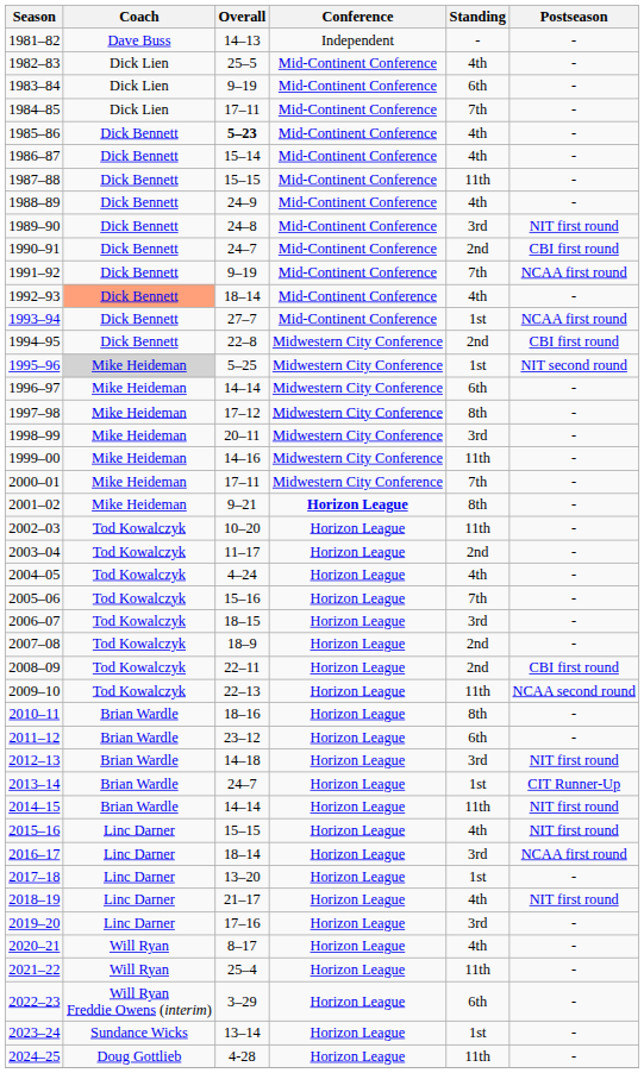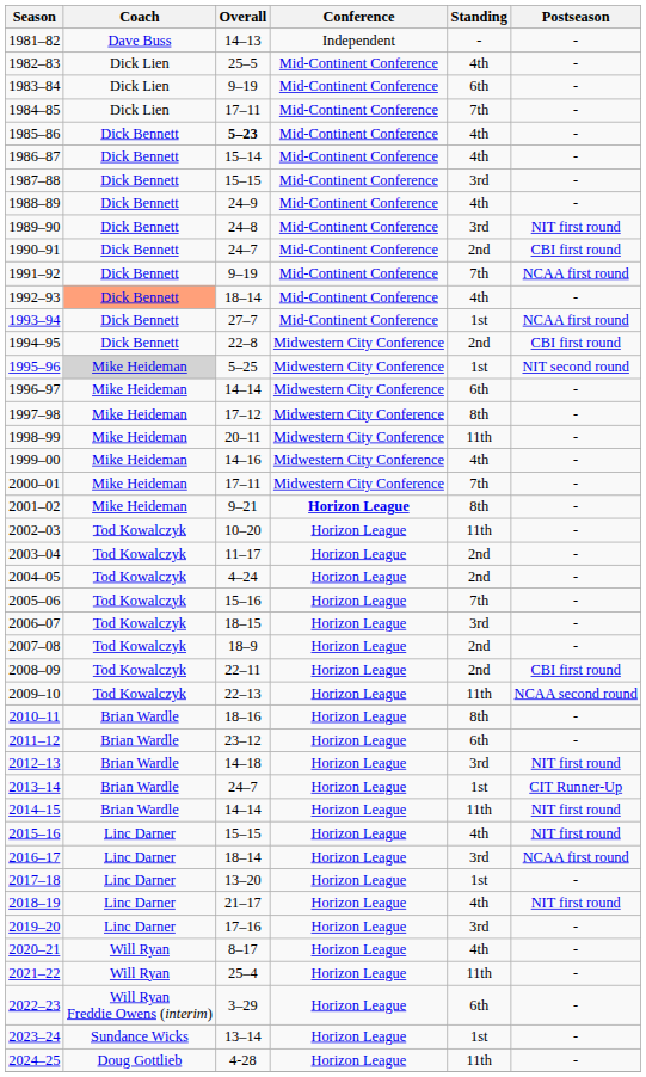 <table class="wikitable">
 <tr>
 <th>Season</th>
 <th>Coach</th>
 <th>Overall</th>
 <th>Conference</th>
 <th>Standing</th>
 <th>Postseason</th>
 </tr>
 <tr align="center">
 <td>1981–82</td>
 <td><a href='#'>Dave Buss</a></td>
 <td>14–13</td>
 <td>Independent</td>
 <td>-</td>
 <td>-</td>
 </tr>
 <tr align="center">
 <td>1982–83</td>
 <td>Dick Lien</td>
 <td>25–5</td>
 <td><a href='#'>Mid-Continent Conference</a></td>
 <td>4th</td>
 <td>-</td>
 </tr>
 <tr align="center">
 <td>1983–84</td>
 <td>Dick Lien</td>
 <td>9–19</td>
 <td><a href='#'>Mid-Continent Conference</a></td>
 <td>6th</td>
 <td>-</td>
 </tr>
 <tr align="center">
 <td>1984–85</td>
 <td>Dick Lien</td>
 <td>17–11</td>
 <td><a href='#'>Mid-Continent Conference</a></td>
 <td>7th</td>
 <td>-</td>
 </tr>
 <tr align="center">
 <td>1985–86</td>
 <td><a href='#'>Dick Bennett</a></td>
 <td><strong>5–23</strong></td>
 <td><a href='#'>Mid-Continent Conference</a></td>
 <td>4th</td>
 <td>-</td>
 </tr>
 <tr align="center">
 <td>1986–87</td>
 <td><a href='#'>Dick Bennett</a></td>
 <td>15–14</td>
 <td><a href='#'>Mid-Continent Conference</a></td>
 <td>4th</td>
 <td>-</td>
 </tr>
 <tr align="center">
 <td>1987–88</td>
 <td><a href='#'>Dick Bennett</a></td>
 <td>15–15</td>
 <td><a href='#'>Mid-Continent Conference</a></td>
-<td>11th</td>
+<td>3rd</td>
 <td>-</td>
 </tr>
 <tr align="center">
 <td>1988–89</td>
 <td><a href='#'>Dick Bennett</a></td>
 <td>24–9</td>
 <td><a href='#'>Mid-Continent Conference</a></td>
 <td>4th</td>
 <td>-</td>
 </tr>
 <tr align="center">
 <td>1989–90</td>
 <td><a href='#'>Dick Bennett</a></td>
 <td>24–8</td>
 <td><a href='#'>Mid-Continent Conference</a></td>
 <td>3rd</td>
 <td><a href='#'>NIT first round</a></td>
 </tr>
 <tr align="center">
 <td>1990–91</td>
 <td><a href='#'>Dick Bennett</a></td>
 <td>24–7</td>
 <td><a href='#'>Mid-Continent Conference</a></td>
 <td>2nd</td>
 <td><a href='#'>CBI first round</a></td>
 </tr>
 <tr align="center">
 <td>1991–92</td>
 <td><a href='#'>Dick Bennett</a></td>
 <td>9–19</td>
 <td><a href='#'>Mid-Continent Conference</a></td>
 <td>7th</td>
 <td><a href='#'>NCAA first round</a></td>
 </tr>
 <tr align="center">
 <td>1992–93</td>
 <td style="background: lightsalmon;"><a href='#'>Dick Bennett</a></td>
 <td>18–14</td>
 <td><a href='#'>Mid-Continent Conference</a></td>
 <td>4th</td>
 <td>-</td>
 </tr>
 <tr align="center">
 <td><a href='#'>1993–94</a></td>
 <td><a href='#'>Dick Bennett</a></td>
 <td>27–7</td>
 <td><a href='#'>Mid-Continent Conference</a></td>
 <td>1st</td>
 <td><a href='#'>NCAA first round</a></td>
 </tr>
 <tr align="center">
 <td>1994–95</td>
 <td><a href='#'>Dick Bennett</a></td>
 <td>22–8</td>
 <td><a href='#'>Midwestern City Conference</a></td>
 <td>2nd</td>
 <td><a href='#'>CBI first round</a></td>
 </tr>
 <tr align="center">
 <td><a href='#'>1995–96</a></td>
 <td style="background: lightgrey;"><a href='#'>Mike Heideman</a></td>
 <td>5–25</td>
 <td><a href='#'>Midwestern City Conference</a></td>
 <td>1st</td>
 <td><a href='#'>NIT second round</a></td>
 </tr>
 <tr align="center">
 <td>1996–97</td>
 <td><a href='#'>Mike Heideman</a></td>
 <td>14–14</td>
 <td><a href='#'>Midwestern City Conference</a></td>
 <td>6th</td>
 <td>-</td>
 </tr>
 <tr align="center">
 <td>1997–98</td>
 <td><a href='#'>Mike Heideman</a></td>
 <td>17–12</td>
 <td><a href='#'>Midwestern City Conference</a></td>
 <td>8th</td>
 <td>-</td>
 </tr>
 <tr align="center">
 <td>1998–99</td>
 <td><a href='#'>Mike Heideman</a></td>
 <td>20–11</td>
 <td><a href='#'>Midwestern City Conference</a></td>
-<td>3rd</td>
+<td>11th</td>
 <td>-</td>
 </tr>
 <tr align="center">
 <td>1999–00</td>
 <td><a href='#'>Mike Heideman</a></td>
 <td>14–16</td>
 <td><a href='#'>Midwestern City Conference</a></td>
-<td>11th</td>
+<td>4th</td>
 <td>-</td>
 </tr>
 <tr align="center">
 <td>2000–01</td>
 <td><a href='#'>Mike Heideman</a></td>
 <td>17–11</td>
 <td><a href='#'>Midwestern City Conference</a></td>
 <td>7th</td>
 <td>-</td>
 </tr>
 <tr align="center">
 <td>2001–02</td>
 <td><a href='#'>Mike Heideman</a></td>
 <td>9–21</td>
 <td><strong><a href='#'>Horizon League</a></strong></td>
 <td>8th</td>
 <td>-</td>
 </tr>
 <tr align="center">
 <td>2002–03</td>
 <td><a href='#'>Tod Kowalczyk</a></td>
 <td>10–20</td>
 <td><a href='#'>Horizon League</a></td>
 <td>11th</td>
 <td>-</td>
 </tr>
 <tr align="center">
 <td>2003–04</td>
 <td><a href='#'>Tod Kowalczyk</a></td>
 <td>11–17</td>
 <td><a href='#'>Horizon League</a></td>
 <td>2nd</td>
 <td>-</td>
 </tr>
 <tr align="center">
 <td>2004–05</td>
 <td><a href='#'>Tod Kowalczyk</a></td>
 <td>4–24</td>
 <td><a href='#'>Horizon League</a></td>
-<td>4th</td>
+<td>2nd</td>
 <td>-</td>
 </tr>
 <tr align="center">
 <td>2005–06</td>
 <td><a href='#'>Tod Kowalczyk</a></td>
 <td>15–16</td>
 <td><a href='#'>Horizon League</a></td>
 <td>7th</td>
 <td>-</td>
 </tr>
 <tr align="center">
 <td>2006–07</td>
 <td><a href='#'>Tod Kowalczyk</a></td>
 <td>18–15</td>
 <td><a href='#'>Horizon League</a></td>
 <td>3rd</td>
 <td>-</td>
 </tr>
 <tr align="center">
 <td>2007–08</td>
 <td><a href='#'>Tod Kowalczyk</a></td>
 <td>18–9</td>
 <td><a href='#'>Horizon League</a></td>
 <td>2nd</td>
 <td>-</td>
 </tr>
 <tr align="center">
 <td>2008–09</td>
 <td><a href='#'>Tod Kowalczyk</a></td>
 <td>22–11</td>
 <td><a href='#'>Horizon League</a></td>
 <td>2nd</td>
 <td><a href='#'>CBI first round</a></td>
 </tr>
 <tr align="center">
 <td>2009–10</td>
 <td><a href='#'>Tod Kowalczyk</a></td>
 <td>22–13</td>
 <td><a href='#'>Horizon League</a></td>
 <td>11th</td>
 <td><a href='#'>NCAA second round</a></td>
 </tr>
 <tr align="center">
 <td><a href='#'>2010–11</a></td>
 <td><a href='#'>Brian Wardle</a></td>
 <td>18–16</td>
 <td><a href='#'>Horizon League</a></td>
 <td>8th</td>
 <td>-</td>
 </tr>
 <tr align="center">
 <td><a href='#'>2011–12</a></td>
 <td><a href='#'>Brian Wardle</a></td>
 <td>23–12</td>
 <td><a href='#'>Horizon League</a></td>
 <td>6th</td>
 <td>-</td>
 </tr>
 <tr align="center">
 <td><a href='#'>2012–13</a></td>
 <td><a href='#'>Brian Wardle</a></td>
 <td>14–18</td>
 <td><a href='#'>Horizon League</a></td>
 <td>3rd</td>
 <td><a href='#'>NIT first round</a></td>
 </tr>
 <tr align="center">
 <td><a href='#'>2013–14</a></td>
 <td><a href='#'>Brian Wardle</a></td>
 <td>24–7</td>
 <td><a href='#'>Horizon League</a></td>
 <td>1st</td>
 <td><a href='#'>CIT Runner-Up</a></td>
 </tr>
 <tr align="center">
 <td><a href='#'>2014–15</a></td>
 <td><a href='#'>Brian Wardle</a></td>
 <td>14–14</td>
 <td><a href='#'>Horizon League</a></td>
 <td>11th</td>
 <td><a href='#'>NIT first round</a></td>
 </tr>
 <tr align="center">
 <td><a href='#'>2015–16</a></td>
 <td><a href='#'>Linc Darner</a></td>
 <td>15–15</td>
 <td><a href='#'>Horizon League</a></td>
 <td>4th</td>
 <td><a href='#'>NIT first round</a></td>
 </tr>
 <tr align="center">
 <td><a href='#'>2016–17</a></td>
 <td><a href='#'>Linc Darner</a></td>
 <td>18–14</td>
 <td><a href='#'>Horizon League</a></td>
 <td>3rd</td>
 <td><a href='#'>NCAA first round</a></td>
 </tr>
 <tr align="center">
 <td><a href='#'>2017–18</a></td>
 <td><a href='#'>Linc Darner</a></td>
 <td>13–20</td>
 <td><a href='#'>Horizon League</a></td>
 <td>1st</td>
 <td>-</td>
 </tr>
 <tr align="center">
 <td><a href='#'>2018–19</a></td>
 <td><a href='#'>Linc Darner</a></td>
 <td>21–17</td>
 <td><a href='#'>Horizon League</a></td>
 <td>4th</td>
 <td><a href='#'>NIT first round</a></td>
 </tr>
 <tr align="center">
 <td><a href='#'>2019–20</a></td>
 <td><a href='#'>Linc Darner</a></td>
 <td>17–16</td>
 <td><a href='#'>Horizon League</a></td>
 <td>3rd</td>
 <td>-</td>
 </tr>
 <tr align="center">
 <td><a href='#'>2020–21</a></td>
 <td><a href='#'>Will Ryan</a></td>
 <td>8–17</td>
 <td><a href='#'>Horizon League</a></td>
 <td>4th</td>
 <td>-</td>
 </tr>
 <tr align="center">
 <td><a href='#'>2021–22</a></td>
 <td><a href='#'>Will Ryan</a></td>
 <td>25–4</td>
 <td><a href='#'>Horizon League</a></td>
 <td>11th</td>
 <td>-</td>
 </tr>
 <tr align="center">
 <td><a href='#'>2022–23</a></td>
 <td><a href='#'>Will Ryan</a><br><a href='#'>Freddie Owens</a> (<em>interim</em>)</td>
 <td>3–29</td>
 <td><a href='#'>Horizon League</a></td>
 <td>6th</td>
 <td>-</td>
 </tr>
 <tr align="center">
 <td><a href='#'>2023–24</a></td>
 <td><a href='#'>Sundance Wicks</a></td>
 <td>13–14</td>
 <td><a href='#'>Horizon League</a></td>
 <td>1st</td>
 <td>-</td>
 </tr>
 <tr align="center">
 <td><a href='#'>2024–25</a></td>
 <td><a href='#'>Doug Gottlieb</a></td>
 <td>4-28</td>
 <td><a href='#'>Horizon League</a></td>
 <td>11th</td>
 <td>-</td>
 </tr>
 <tr>
 </tr>
 </table>
